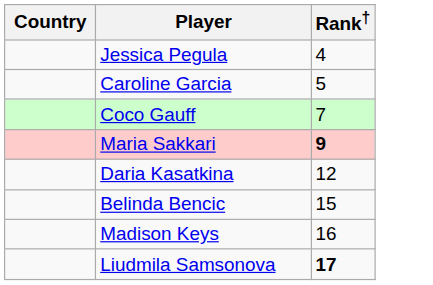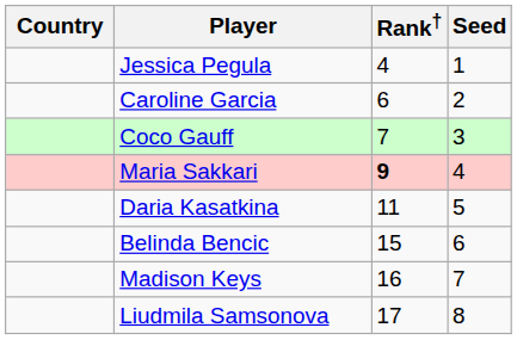 <table class="sortable wikitable nowrap">
 <tr>
 <th width="70">Country</th>
 <th width="175">Player</th>
 <th>Rank<sup>†</sup></th>
+<th>Seed</th>
 </tr>
 <tr>
 <td></td>
 <td><a href='#'>Jessica Pegula</a></td>
 <td>4</td>
+<td>1</td>
 </tr>
 <tr>
 <td></td>
 <td><a href='#'>Caroline Garcia</a></td>
-<td>5</td>
+<td>6</td>
+<td>2</td>
 </tr>
 <tr bgcolor=#cfc>
 <td></td>
 <td><a href='#'>Coco Gauff</a></td>
 <td>7</td>
+<td>3</td>
 </tr>
 <tr bgcolor=#fcc>
 <td></td>
 <td><a href='#'>Maria Sakkari</a></td>
 <td><strong>9</strong></td>
+<td>4</td>
 </tr>
 <tr>
 <td></td>
 <td><a href='#'>Daria Kasatkina</a></td>
-<td>12</td>
+<td>11</td>
+<td>5</td>
 </tr>
 <tr>
 <td></td>
 <td><a href='#'>Belinda Bencic</a></td>
 <td>15</td>
+<td>6</td>
 </tr>
 <tr>
 <td></td>
 <td><a href='#'>Madison Keys</a></td>
 <td>16</td>
+<td>7</td>
 </tr>
 <tr>
 <td></td>
 <td><a href='#'>Liudmila Samsonova</a></td>
-<td><strong>17</strong></td>
+<td>17</td>
+<td>8</td>
 </tr>
 </table>
